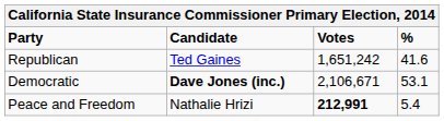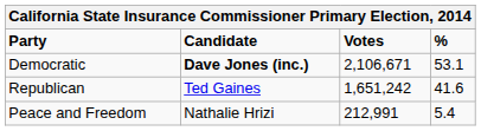 <table class="wikitable">
 <tr>
 <th colspan="4">California State Insurance Commissioner Primary Election, 2014</th>
 </tr>
 <tr>
 <td><strong>Party</strong></td>
 <td><strong>Candidate</strong></td>
 <td><strong>Votes</strong></td>
 <td><strong>%</strong></td>
 </tr>
 <tr>
+<td>Democratic</td>
+<td><strong>Dave Jones (inc.)</strong></td>
+<td>2,106,671</td>
+<td>53.1</td>
+</tr>
+<tr>
 <td>Republican</td>
 <td><a href='#'>Ted Gaines</a></td>
 <td>1,651,242</td>
 <td>41.6</td>
 </tr>
 <tr>
-<td>Democratic</td>
-<td><strong>Dave Jones (inc.)</strong></td>
-<td>2,106,671</td>
-<td>53.1</td>
-</tr>
-<tr>
 <td>Peace and Freedom</td>
 <td>Nathalie Hrizi</td>
-<td><strong>212,991</strong></td>
+<td>212,991</td>
 <td>5.4</td>
 </tr>
 </table>
